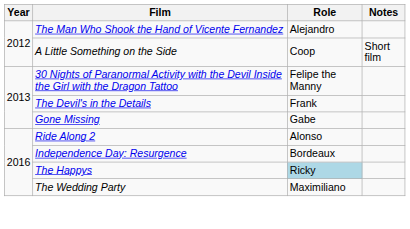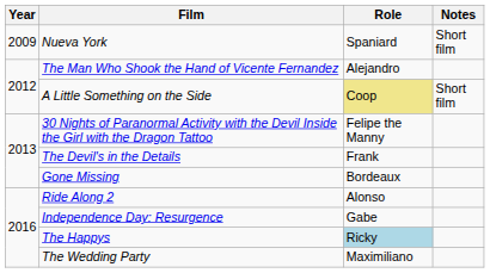 <table class="wikitable sortable">
 <tr>
 <th>Year</th>
 <th>Film</th>
 <th>Role</th>
 <th>Notes</th>
+</tr>
+<tr>
+<td>2009</td>
+<td><em>Nueva York</em></td>
+<td>Spaniard</td>
+<td>Short film</td>
 </tr>
 <tr>
 <td rowspan="2">2012</td>
 <td><em><a href='#'>The Man Who Shook the Hand of Vicente Fernandez</a></em></td>
 <td>Alejandro</td>
 <td></td>
 </tr>
 <tr>
 <td><em>A Little Something on the Side</em></td>
-<td>Coop</td>
+<td style="background: khaki;">Coop</td>
 <td>Short film</td>
 </tr>
 <tr>
 <td rowspan="3">2013</td>
 <td><em><a href='#'>30 Nights of Paranormal Activity with the Devil Inside the Girl with the Dragon Tattoo</a></em></td>
 <td>Felipe the Manny</td>
 <td></td>
 </tr>
 <tr>
 <td><em><a href='#'>The Devil's in the Details</a></em></td>
 <td>Frank</td>
 <td></td>
 </tr>
 <tr>
 <td><em><a href='#'>Gone Missing</a></em></td>
-<td>Gabe</td>
+<td>Bordeaux</td>
 <td></td>
 </tr>
 <tr>
 <td rowspan="4">2016</td>
 <td><em><a href='#'>Ride Along 2</a></em></td>
 <td>Alonso</td>
 <td></td>
 </tr>
 <tr>
 <td><em><a href='#'>Independence Day: Resurgence</a></em></td>
-<td>Bordeaux</td>
+<td>Gabe</td>
 <td></td>
 </tr>
 <tr>
 <td><em><a href='#'>The Happys</a></em></td>
 <td style="background: lightblue;">Ricky</td>
 <td></td>
 </tr>
 <tr>
 <td><em>The Wedding Party</em></td>
 <td>Maximiliano</td>
 <td></td>
 </tr>
 </table>
